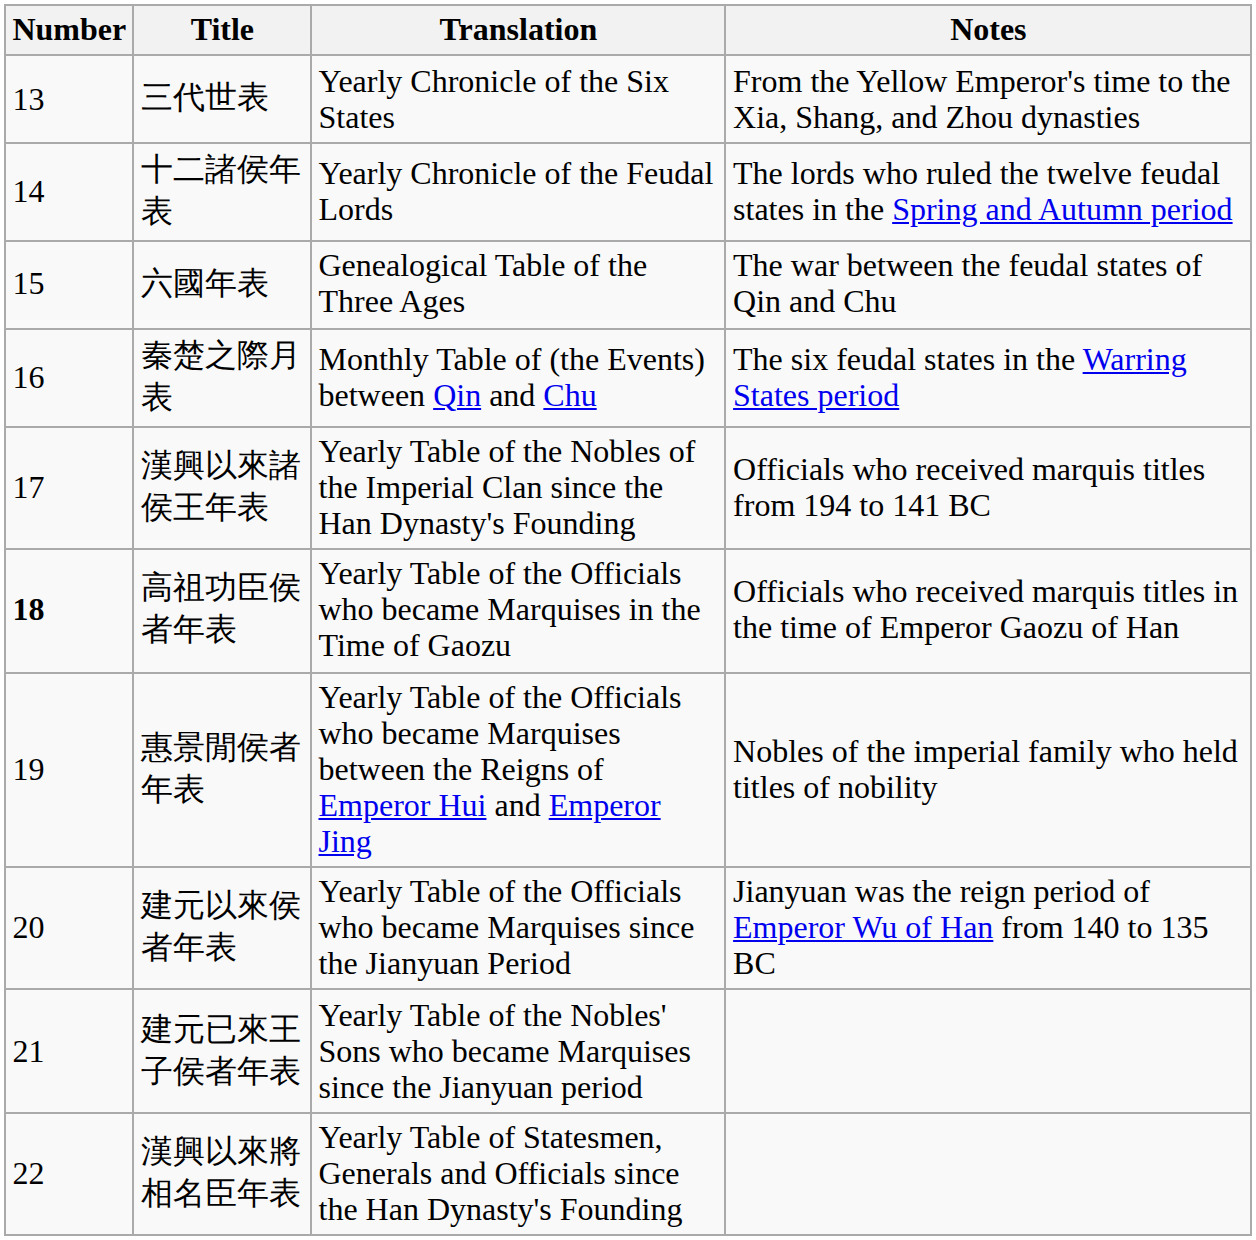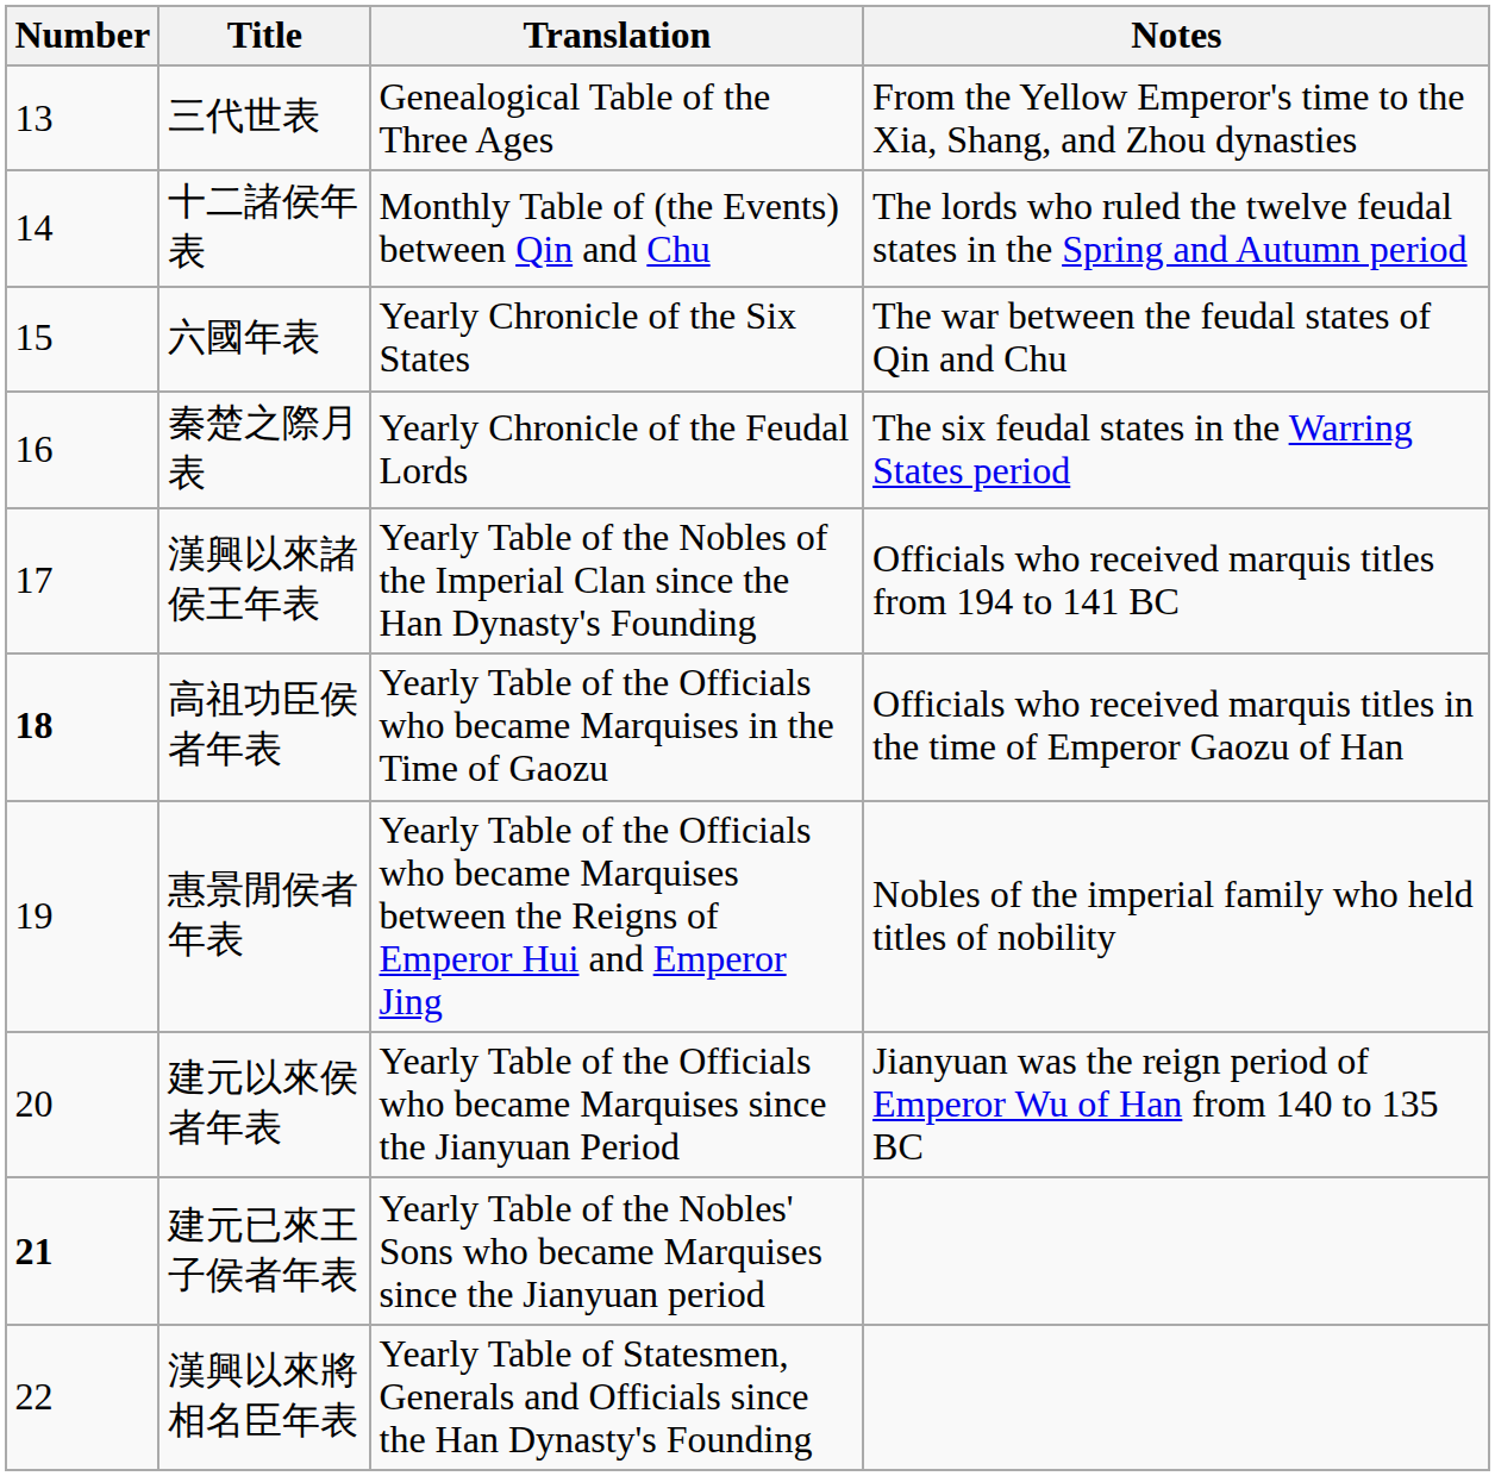 <table class="wikitable" width=100%>
 <tr>
 <th width=5%>Number</th>
 <th width=15%>Title</th>
 <th width=35%>Translation</th>
 <th width=45%>Notes</th>
 </tr>
 <tr>
 <td>13</td>
 <td>三代世表</td>
-<td>Yearly Chronicle of the Six States</td>
+<td>Genealogical Table of the Three Ages</td>
 <td>From the Yellow Emperor's time to the Xia, Shang, and Zhou dynasties</td>
 </tr>
 <tr>
 <td>14</td>
 <td>十二諸侯年表</td>
-<td>Yearly Chronicle of the Feudal Lords</td>
+<td>Monthly Table of (the Events) between <a href='#'>Qin</a> and <a href='#'>Chu</a></td>
 <td>The lords who ruled the twelve feudal states in the <a href='#'>Spring and Autumn period</a></td>
 </tr>
 <tr>
 <td>15</td>
 <td>六國年表</td>
-<td>Genealogical Table of the Three Ages</td>
+<td>Yearly Chronicle of the Six States</td>
 <td>The war between the feudal states of Qin and Chu</td>
 </tr>
 <tr>
 <td>16</td>
 <td>秦楚之際月表</td>
-<td>Monthly Table of (the Events) between <a href='#'>Qin</a> and <a href='#'>Chu</a></td>
+<td>Yearly Chronicle of the Feudal Lords</td>
 <td>The six feudal states in the <a href='#'>Warring States period</a></td>
 </tr>
 <tr>
 <td>17</td>
 <td>漢興以來諸侯王年表</td>
 <td>Yearly Table of the Nobles of the Imperial Clan since the Han Dynasty's Founding</td>
 <td>Officials who received marquis titles from 194 to 141 BC</td>
 </tr>
 <tr>
 <td><strong>18</strong></td>
 <td>高祖功臣侯者年表</td>
 <td>Yearly Table of the Officials who became Marquises in the Time of Gaozu</td>
 <td>Officials who received marquis titles in the time of Emperor Gaozu of Han</td>
 </tr>
 <tr>
 <td>19</td>
 <td>惠景閒侯者年表</td>
 <td>Yearly Table of the Officials who became Marquises between the Reigns of <a href='#'>Emperor Hui</a> and <a href='#'>Emperor Jing</a></td>
 <td>Nobles of the imperial family who held titles of nobility</td>
 </tr>
 <tr>
 <td>20</td>
 <td>建元以來侯者年表</td>
 <td>Yearly Table of the Officials who became Marquises since the Jianyuan Period</td>
 <td>Jianyuan was the reign period of <a href='#'>Emperor Wu of Han</a> from 140 to 135 BC</td>
 </tr>
 <tr>
-<td>21</td>
+<td><strong>21</strong></td>
 <td>建元已來王子侯者年表</td>
 <td>Yearly Table of the Nobles' Sons who became Marquises since the Jianyuan period</td>
 <td></td>
 </tr>
 <tr>
 <td>22</td>
 <td>漢興以來將相名臣年表</td>
 <td>Yearly Table of Statesmen, Generals and Officials since the Han Dynasty's Founding</td>
 <td></td>
 </tr>
 </table>
